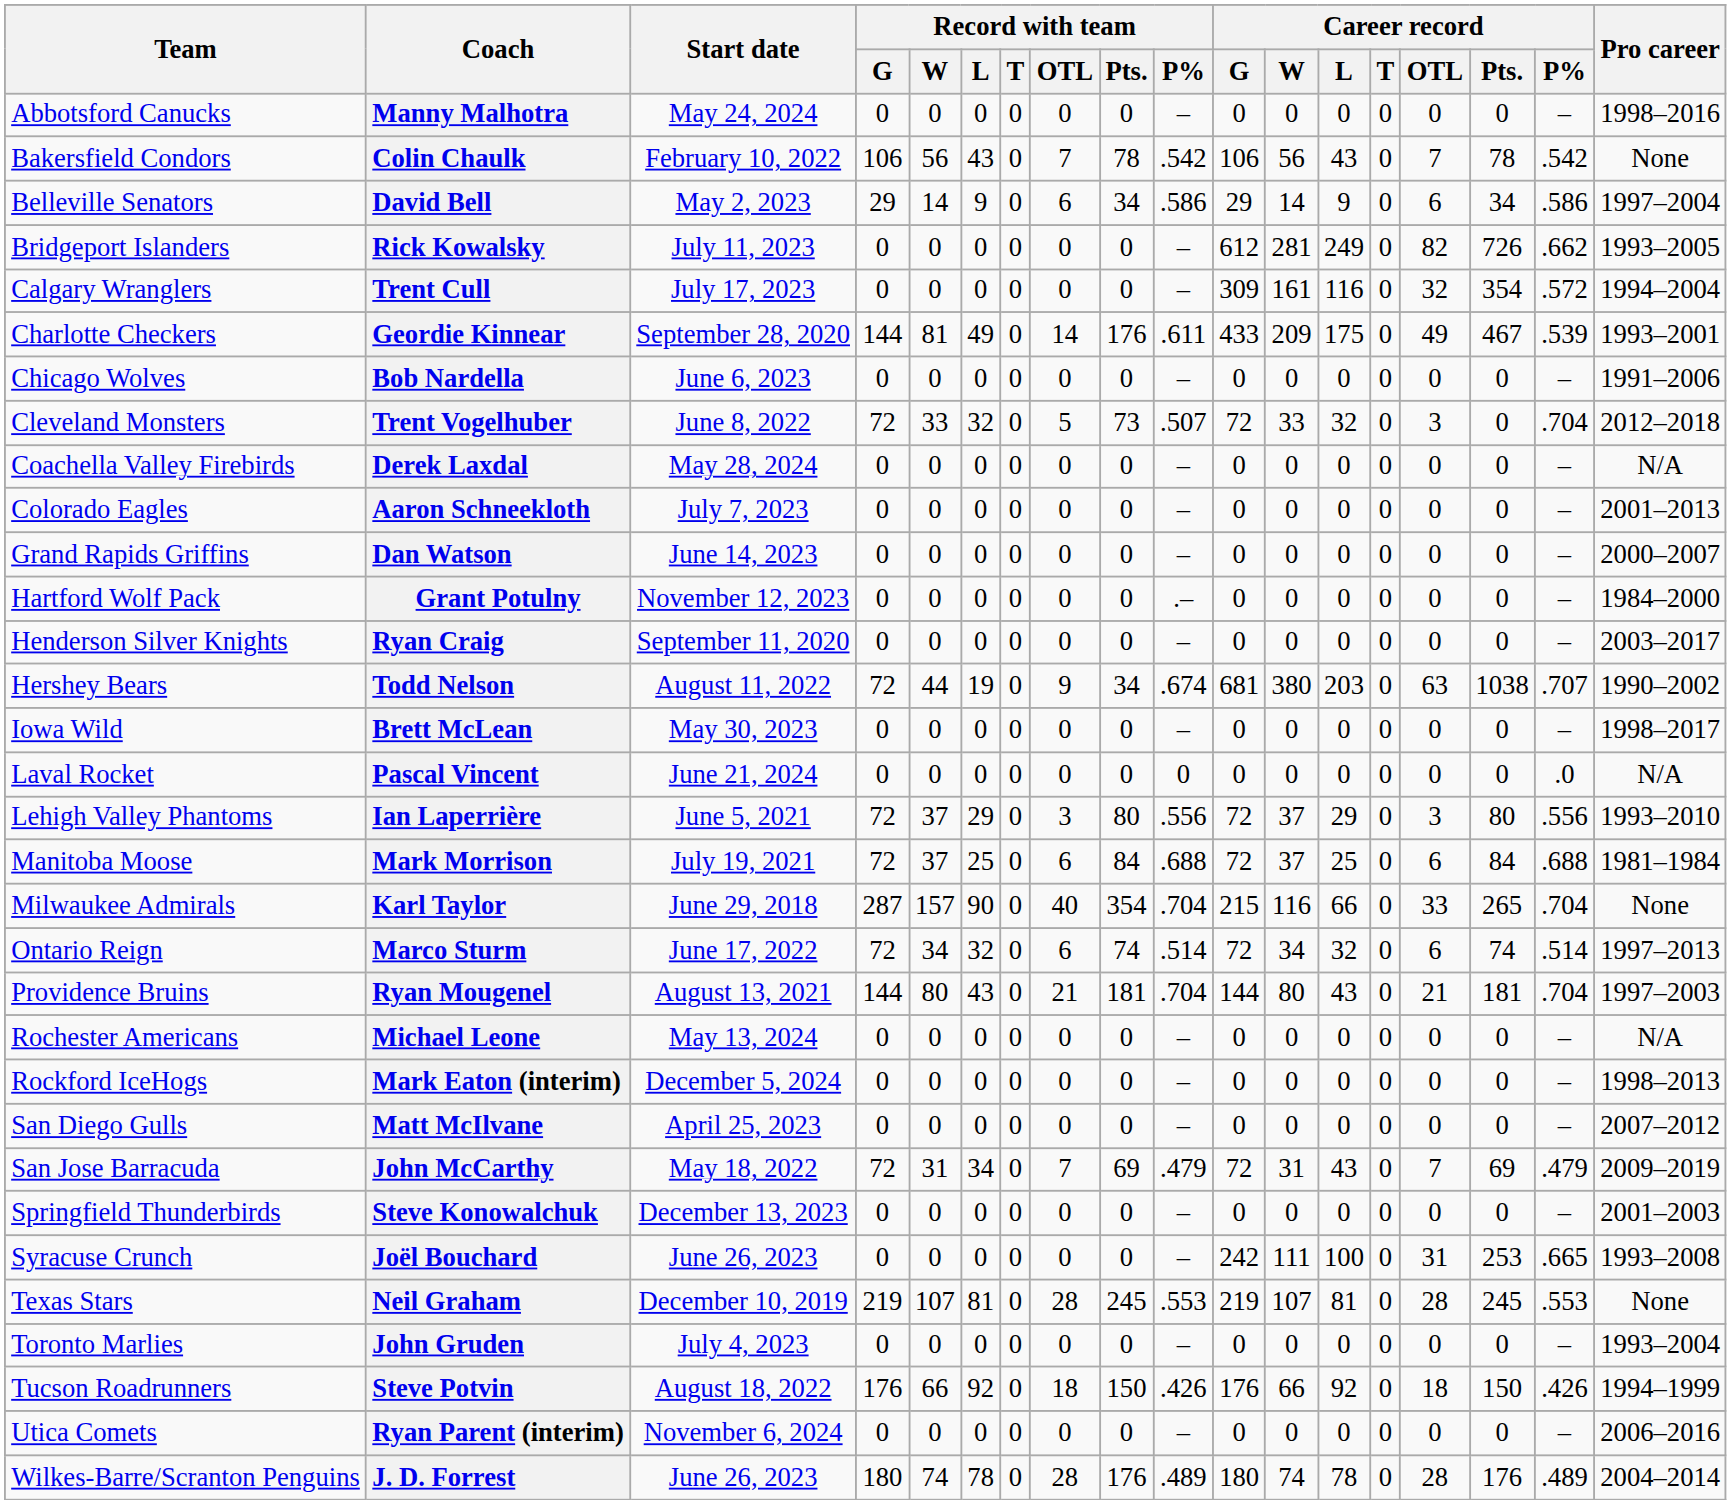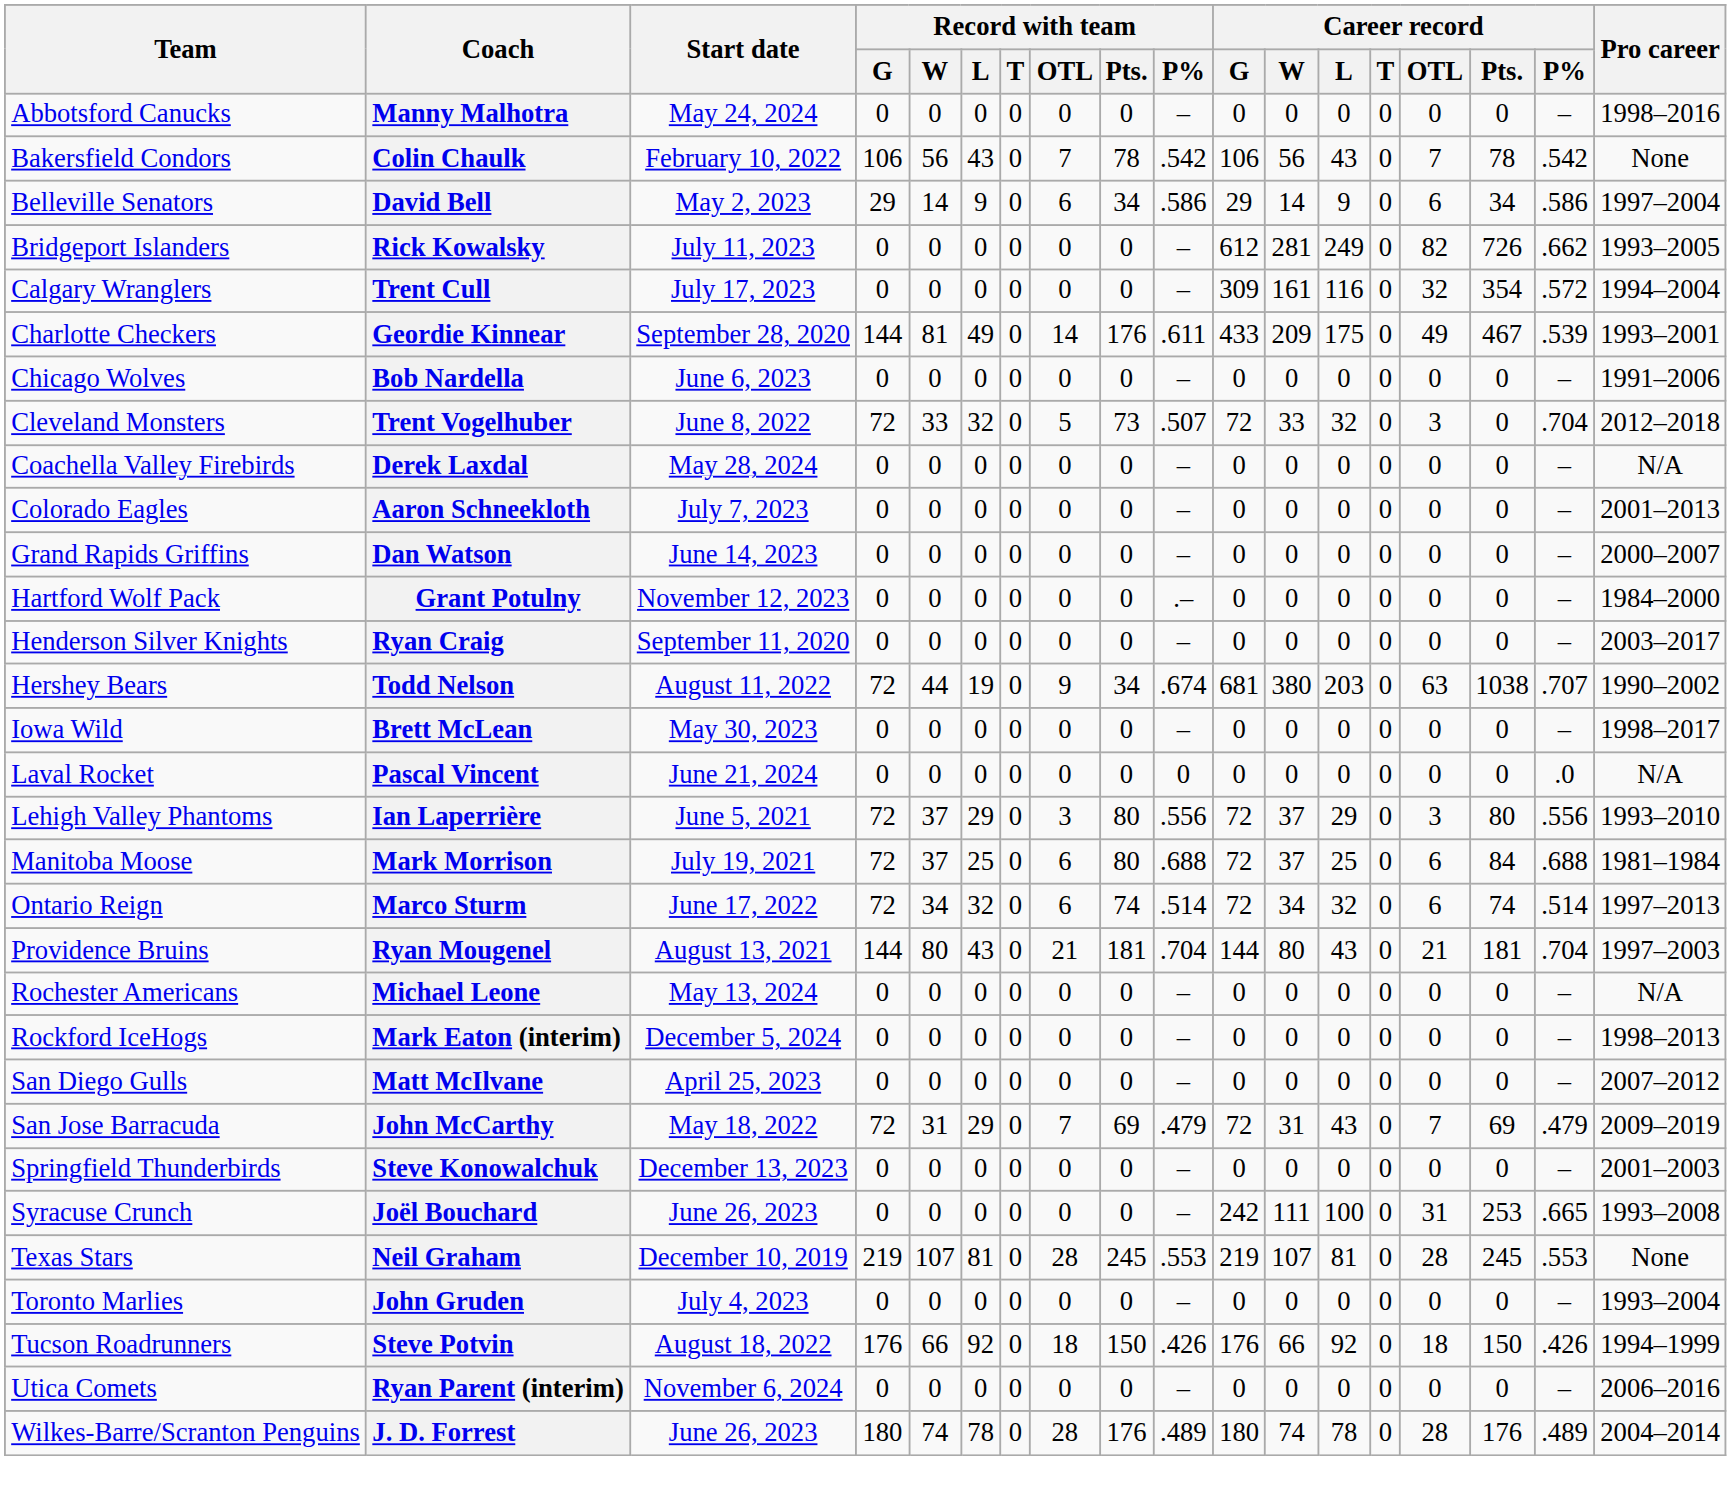 <table class="wikitable sortable" style="text-align: center; font-size:90%">
 <tr>
 <th rowspan="2" scope="col">Team</th>
 <th rowspan="2" scope="col">Coach</th>
 <th rowspan="2" scope="col">Start date</th>
 <th colspan="7" scope="col">Record with team</th>
 <th colspan="7" scope="col">Career record</th>
 <th rowspan="2" scope="col">Pro career</th>
 </tr>
 <tr>
 <th>G</th>
 <th>W</th>
 <th>L</th>
 <th>T</th>
 <th>OTL</th>
 <th>Pts.</th>
 <th>P%</th>
 <th>G</th>
 <th>W</th>
 <th>L</th>
 <th>T</th>
 <th>OTL</th>
 <th>Pts.</th>
 <th>P%</th>
 </tr>
 <tr>
 <td style="text-align:left;"><a href='#'>Abbotsford Canucks</a></td>
 <th style="text-align:left;"><a href='#'>Manny Malhotra</a></th>
 <td><a href='#'>May 24, 2024</a></td>
 <td>0</td>
 <td>0</td>
 <td>0</td>
 <td>0</td>
 <td>0</td>
 <td>0</td>
 <td>–</td>
 <td>0</td>
 <td>0</td>
 <td>0</td>
 <td>0</td>
 <td>0</td>
 <td>0</td>
 <td>–</td>
 <td>1998–2016</td>
 </tr>
 <tr>
 <td style="text-align:left;"><a href='#'>Bakersfield Condors</a></td>
 <th style="text-align:left;"><a href='#'>Colin Chaulk</a></th>
 <td><a href='#'>February 10, 2022</a></td>
 <td>106</td>
 <td>56</td>
 <td>43</td>
 <td>0</td>
 <td>7</td>
 <td>78</td>
 <td>.542</td>
 <td>106</td>
 <td>56</td>
 <td>43</td>
 <td>0</td>
 <td>7</td>
 <td>78</td>
 <td>.542</td>
 <td>None</td>
 </tr>
 <tr>
 <td style="text-align:left;"><a href='#'>Belleville Senators</a></td>
 <th style="text-align:left;"><a href='#'>David Bell</a></th>
 <td><a href='#'>May 2, 2023</a></td>
 <td>29</td>
 <td>14</td>
 <td>9</td>
 <td>0</td>
 <td>6</td>
 <td>34</td>
 <td>.586</td>
 <td>29</td>
 <td>14</td>
 <td>9</td>
 <td>0</td>
 <td>6</td>
 <td>34</td>
 <td>.586</td>
 <td>1997–2004</td>
 </tr>
 <tr>
 <td style="text-align:left;"><a href='#'>Bridgeport Islanders</a></td>
 <th style="text-align:left;"><a href='#'>Rick Kowalsky</a></th>
 <td><a href='#'>July 11, 2023</a></td>
 <td>0</td>
 <td>0</td>
 <td>0</td>
 <td>0</td>
 <td>0</td>
 <td>0</td>
 <td>–</td>
 <td>612</td>
 <td>281</td>
 <td>249</td>
 <td>0</td>
 <td>82</td>
 <td>726</td>
 <td>.662</td>
 <td>1993–2005</td>
 </tr>
 <tr>
 <td style="text-align:left;"><a href='#'>Calgary Wranglers</a></td>
 <th style="text-align:left;"><a href='#'>Trent Cull</a></th>
 <td><a href='#'>July 17, 2023</a></td>
 <td>0</td>
 <td>0</td>
 <td>0</td>
 <td>0</td>
 <td>0</td>
 <td>0</td>
 <td>–</td>
 <td>309</td>
 <td>161</td>
 <td>116</td>
 <td>0</td>
 <td>32</td>
 <td>354</td>
 <td>.572</td>
 <td>1994–2004</td>
 </tr>
 <tr>
 <td style="text-align:left;"><a href='#'>Charlotte Checkers</a></td>
 <th style="text-align:left;"><a href='#'>Geordie Kinnear</a></th>
 <td><a href='#'>September 28, 2020</a></td>
 <td>144</td>
 <td>81</td>
 <td>49</td>
 <td>0</td>
 <td>14</td>
 <td>176</td>
 <td>.611</td>
 <td>433</td>
 <td>209</td>
 <td>175</td>
 <td>0</td>
 <td>49</td>
 <td>467</td>
 <td>.539</td>
 <td>1993–2001</td>
 </tr>
 <tr>
 <td style="text-align:left;"><a href='#'>Chicago Wolves</a></td>
 <th style="text-align:left;"><a href='#'>Bob Nardella</a></th>
 <td><a href='#'>June 6, 2023</a></td>
 <td>0</td>
 <td>0</td>
 <td>0</td>
 <td>0</td>
 <td>0</td>
 <td>0</td>
 <td>–</td>
 <td>0</td>
 <td>0</td>
 <td>0</td>
 <td>0</td>
 <td>0</td>
 <td>0</td>
 <td>–</td>
 <td>1991–2006</td>
 </tr>
 <tr>
 <td style="text-align:left;"><a href='#'>Cleveland Monsters</a></td>
 <th style="text-align:left;"><a href='#'>Trent Vogelhuber</a></th>
 <td><a href='#'>June 8, 2022</a></td>
 <td>72</td>
 <td>33</td>
 <td>32</td>
 <td>0</td>
 <td>5</td>
 <td>73</td>
 <td>.507</td>
 <td>72</td>
 <td>33</td>
 <td>32</td>
 <td>0</td>
 <td>3</td>
 <td>0</td>
 <td>.704</td>
 <td>2012–2018</td>
 </tr>
 <tr>
 <td style="text-align:left;"><a href='#'>Coachella Valley Firebirds</a></td>
 <th style="text-align:left;"><a href='#'>Derek Laxdal</a></th>
 <td><a href='#'>May 28, 2024</a></td>
 <td>0</td>
 <td>0</td>
 <td>0</td>
 <td>0</td>
 <td>0</td>
 <td>0</td>
 <td>–</td>
 <td>0</td>
 <td>0</td>
 <td>0</td>
 <td>0</td>
 <td>0</td>
 <td>0</td>
 <td>–</td>
 <td>N/A</td>
 </tr>
 <tr>
 <td style="text-align:left;"><a href='#'>Colorado Eagles</a></td>
 <th style="text-align:left;"><a href='#'>Aaron Schneekloth</a></th>
 <td><a href='#'>July 7, 2023</a></td>
 <td>0</td>
 <td>0</td>
 <td>0</td>
 <td>0</td>
 <td>0</td>
 <td>0</td>
 <td>–</td>
 <td>0</td>
 <td>0</td>
 <td>0</td>
 <td>0</td>
 <td>0</td>
 <td>0</td>
 <td>–</td>
 <td>2001–2013</td>
 </tr>
 <tr>
 <td style="text-align:left;"><a href='#'>Grand Rapids Griffins</a></td>
 <th style="text-align:left;"><a href='#'>Dan Watson</a></th>
 <td><a href='#'>June 14, 2023</a></td>
 <td>0</td>
 <td>0</td>
 <td>0</td>
 <td>0</td>
 <td>0</td>
 <td>0</td>
 <td>–</td>
 <td>0</td>
 <td>0</td>
 <td>0</td>
 <td>0</td>
 <td>0</td>
 <td>0</td>
 <td>–</td>
 <td>2000–2007</td>
 </tr>
 <tr>
 <td style="text-align:left;"><a href='#'>Hartford Wolf Pack</a></td>
 <th><a href='#'>Grant Potulny</a></th>
 <td><a href='#'>November 12, 2023</a></td>
 <td>0</td>
 <td>0</td>
 <td>0</td>
 <td>0</td>
 <td>0</td>
 <td>0</td>
 <td>.–</td>
 <td>0</td>
 <td>0</td>
 <td>0</td>
 <td>0</td>
 <td>0</td>
 <td>0</td>
 <td>–</td>
 <td>1984–2000</td>
 </tr>
 <tr>
 <td style="text-align:left;"><a href='#'>Henderson Silver Knights</a></td>
 <th style="text-align:left;"><a href='#'>Ryan Craig</a></th>
 <td><a href='#'>September 11, 2020</a></td>
 <td>0</td>
 <td>0</td>
 <td>0</td>
 <td>0</td>
 <td>0</td>
 <td>0</td>
 <td>–</td>
 <td>0</td>
 <td>0</td>
 <td>0</td>
 <td>0</td>
 <td>0</td>
 <td>0</td>
 <td>–</td>
 <td>2003–2017</td>
 </tr>
 <tr>
 <td style="text-align:left;"><a href='#'>Hershey Bears</a></td>
 <th style="text-align:left;"><a href='#'>Todd Nelson</a></th>
 <td><a href='#'>August 11, 2022</a></td>
 <td>72</td>
 <td>44</td>
 <td>19</td>
 <td>0</td>
 <td>9</td>
 <td>34</td>
 <td>.674</td>
 <td>681</td>
 <td>380</td>
 <td>203</td>
 <td>0</td>
 <td>63</td>
 <td>1038</td>
 <td>.707</td>
 <td>1990–2002</td>
 </tr>
 <tr>
 <td style="text-align:left;"><a href='#'>Iowa Wild</a></td>
 <th style="text-align:left;"><a href='#'>Brett McLean</a></th>
 <td><a href='#'>May 30, 2023</a></td>
 <td>0</td>
 <td>0</td>
 <td>0</td>
 <td>0</td>
 <td>0</td>
 <td>0</td>
 <td>–</td>
 <td>0</td>
 <td>0</td>
 <td>0</td>
 <td>0</td>
 <td>0</td>
 <td>0</td>
 <td>–</td>
 <td>1998–2017</td>
 </tr>
 <tr>
 <td style="text-align:left;"><a href='#'>Laval Rocket</a></td>
 <th style="text-align:left;"><a href='#'>Pascal Vincent</a></th>
 <td><a href='#'>June 21, 2024</a></td>
 <td>0</td>
 <td>0</td>
 <td>0</td>
 <td>0</td>
 <td>0</td>
 <td>0</td>
 <td>0</td>
 <td>0</td>
 <td>0</td>
 <td>0</td>
 <td>0</td>
 <td>0</td>
 <td>0</td>
 <td>.0</td>
 <td>N/A</td>
 </tr>
 <tr>
 <td style="text-align:left;"><a href='#'>Lehigh Valley Phantoms</a></td>
 <th style="text-align:left;"><a href='#'>Ian Laperrière</a></th>
 <td><a href='#'>June 5, 2021</a></td>
 <td>72</td>
 <td>37</td>
 <td>29</td>
 <td>0</td>
 <td>3</td>
 <td>80</td>
 <td>.556</td>
 <td>72</td>
 <td>37</td>
 <td>29</td>
 <td>0</td>
 <td>3</td>
 <td>80</td>
 <td>.556</td>
 <td>1993–2010</td>
 </tr>
 <tr>
 <td style="text-align:left;"><a href='#'>Manitoba Moose</a></td>
 <th style="text-align:left;"><a href='#'>Mark Morrison</a></th>
 <td><a href='#'>July 19, 2021</a></td>
 <td>72</td>
 <td>37</td>
 <td>25</td>
 <td>0</td>
 <td>6</td>
-<td>84</td>
+<td>80</td>
 <td>.688</td>
 <td>72</td>
 <td>37</td>
 <td>25</td>
 <td>0</td>
 <td>6</td>
 <td>84</td>
 <td>.688</td>
 <td>1981–1984</td>
-</tr>
-<tr>
-<td style="text-align:left;"><a href='#'>Milwaukee Admirals</a></td>
-<th style="text-align:left;"><a href='#'>Karl Taylor</a></th>
-<td><a href='#'>June 29, 2018</a></td>
-<td>287</td>
-<td>157</td>
-<td>90</td>
-<td>0</td>
-<td>40</td>
-<td>354</td>
-<td>.704</td>
-<td>215</td>
-<td>116</td>
-<td>66</td>
-<td>0</td>
-<td>33</td>
-<td>265</td>
-<td>.704</td>
-<td>None</td>
 </tr>
 <tr>
 <td style="text-align:left;"><a href='#'>Ontario Reign</a></td>
 <th style="text-align:left;"><a href='#'>Marco Sturm</a></th>
 <td><a href='#'>June 17, 2022</a></td>
 <td>72</td>
 <td>34</td>
 <td>32</td>
 <td>0</td>
 <td>6</td>
 <td>74</td>
 <td>.514</td>
 <td>72</td>
 <td>34</td>
 <td>32</td>
 <td>0</td>
 <td>6</td>
 <td>74</td>
 <td>.514</td>
 <td>1997–2013</td>
 </tr>
 <tr>
 <td style="text-align:left;"><a href='#'>Providence Bruins</a></td>
 <th style="text-align:left;"><a href='#'>Ryan Mougenel</a></th>
 <td><a href='#'>August 13, 2021</a></td>
 <td>144</td>
 <td>80</td>
 <td>43</td>
 <td>0</td>
 <td>21</td>
 <td>181</td>
 <td>.704</td>
 <td>144</td>
 <td>80</td>
 <td>43</td>
 <td>0</td>
 <td>21</td>
 <td>181</td>
 <td>.704</td>
 <td>1997–2003</td>
 </tr>
 <tr>
 <td style="text-align:left;"><a href='#'>Rochester Americans</a></td>
 <th style="text-align:left;"><strong><a href='#'>Michael Leone</a></strong></th>
 <td><a href='#'>May 13, 2024</a></td>
 <td>0</td>
 <td>0</td>
 <td>0</td>
 <td>0</td>
 <td>0</td>
 <td>0</td>
 <td>–</td>
 <td>0</td>
 <td>0</td>
 <td>0</td>
 <td>0</td>
 <td>0</td>
 <td>0</td>
 <td>–</td>
 <td>N/A</td>
 </tr>
 <tr>
 <td style="text-align:left;"><a href='#'>Rockford IceHogs</a></td>
 <th style="text-align:left;"><a href='#'>Mark Eaton</a> (interim)</th>
 <td><a href='#'>December 5, 2024</a></td>
 <td>0</td>
 <td>0</td>
 <td>0</td>
 <td>0</td>
 <td>0</td>
 <td>0</td>
 <td>–</td>
 <td>0</td>
 <td>0</td>
 <td>0</td>
 <td>0</td>
 <td>0</td>
 <td>0</td>
 <td>–</td>
 <td>1998–2013</td>
 </tr>
 <tr>
 <td style="text-align:left;"><a href='#'>San Diego Gulls</a></td>
 <th style="text-align:left;"><a href='#'>Matt McIlvane</a></th>
 <td><a href='#'>April 25, 2023</a></td>
 <td>0</td>
 <td>0</td>
 <td>0</td>
 <td>0</td>
 <td>0</td>
 <td>0</td>
 <td>–</td>
 <td>0</td>
 <td>0</td>
 <td>0</td>
 <td>0</td>
 <td>0</td>
 <td>0</td>
 <td>–</td>
 <td>2007–2012</td>
 </tr>
 <tr>
 <td style="text-align:left;"><a href='#'>San Jose Barracuda</a></td>
 <th style="text-align:left;"><a href='#'>John McCarthy</a></th>
 <td><a href='#'>May 18, 2022</a></td>
 <td>72</td>
 <td>31</td>
-<td>34</td>
+<td>29</td>
 <td>0</td>
 <td>7</td>
 <td>69</td>
 <td>.479</td>
 <td>72</td>
 <td>31</td>
 <td>43</td>
 <td>0</td>
 <td>7</td>
 <td>69</td>
 <td>.479</td>
 <td>2009–2019</td>
 </tr>
 <tr>
 <td style="text-align:left;"><a href='#'>Springfield Thunderbirds</a></td>
 <th style="text-align:left;"><a href='#'>Steve Konowalchuk</a></th>
 <td><a href='#'>December 13, 2023</a></td>
 <td>0</td>
 <td>0</td>
 <td>0</td>
 <td>0</td>
 <td>0</td>
 <td>0</td>
 <td>–</td>
 <td>0</td>
 <td>0</td>
 <td>0</td>
 <td>0</td>
 <td>0</td>
 <td>0</td>
 <td>–</td>
 <td>2001–2003</td>
 </tr>
 <tr>
 <td style="text-align:left;"><a href='#'>Syracuse Crunch</a></td>
 <th style="text-align:left;"><a href='#'>Joël Bouchard</a></th>
 <td><a href='#'>June 26, 2023</a></td>
 <td>0</td>
 <td>0</td>
 <td>0</td>
 <td>0</td>
 <td>0</td>
 <td>0</td>
 <td>–</td>
 <td>242</td>
 <td>111</td>
 <td>100</td>
 <td>0</td>
 <td>31</td>
 <td>253</td>
 <td>.665</td>
 <td>1993–2008</td>
 </tr>
 <tr>
 <td style="text-align:left;"><a href='#'>Texas Stars</a></td>
 <th style="text-align:left;"><a href='#'>Neil Graham</a></th>
 <td><a href='#'>December 10, 2019</a></td>
 <td>219</td>
 <td>107</td>
 <td>81</td>
 <td>0</td>
 <td>28</td>
 <td>245</td>
 <td>.553</td>
 <td>219</td>
 <td>107</td>
 <td>81</td>
 <td>0</td>
 <td>28</td>
 <td>245</td>
 <td>.553</td>
 <td>None</td>
 </tr>
 <tr>
 <td style="text-align:left;"><a href='#'>Toronto Marlies</a></td>
 <th style="text-align:left;"><a href='#'>John Gruden</a></th>
 <td><a href='#'>July 4, 2023</a></td>
 <td>0</td>
 <td>0</td>
 <td>0</td>
 <td>0</td>
 <td>0</td>
 <td>0</td>
 <td>–</td>
 <td>0</td>
 <td>0</td>
 <td>0</td>
 <td>0</td>
 <td>0</td>
 <td>0</td>
 <td>–</td>
 <td>1993–2004</td>
 </tr>
 <tr>
 <td style="text-align:left;"><a href='#'>Tucson Roadrunners</a></td>
 <th style="text-align:left;"><a href='#'>Steve Potvin</a></th>
 <td><a href='#'>August 18, 2022</a></td>
 <td>176</td>
 <td>66</td>
 <td>92</td>
 <td>0</td>
 <td>18</td>
 <td>150</td>
 <td>.426</td>
 <td>176</td>
 <td>66</td>
 <td>92</td>
 <td>0</td>
 <td>18</td>
 <td>150</td>
 <td>.426</td>
 <td>1994–1999</td>
 </tr>
 <tr>
 <td style="text-align:left;"><a href='#'>Utica Comets</a></td>
 <th style="text-align:left;"><a href='#'>Ryan Parent</a> (interim)</th>
 <td><a href='#'>November 6, 2024</a></td>
 <td>0</td>
 <td>0</td>
 <td>0</td>
 <td>0</td>
 <td>0</td>
 <td>0</td>
 <td>–</td>
 <td>0</td>
 <td>0</td>
 <td>0</td>
 <td>0</td>
 <td>0</td>
 <td>0</td>
 <td>–</td>
 <td>2006–2016</td>
 </tr>
 <tr>
 <td style="text-align:left;"><a href='#'>Wilkes-Barre/Scranton Penguins</a></td>
 <th style="text-align:left;"><a href='#'>J. D. Forrest</a></th>
 <td><a href='#'>June 26, 2023</a></td>
 <td>180</td>
 <td>74</td>
 <td>78</td>
 <td>0</td>
 <td>28</td>
 <td>176</td>
 <td>.489</td>
 <td>180</td>
 <td>74</td>
 <td>78</td>
 <td>0</td>
 <td>28</td>
 <td>176</td>
 <td>.489</td>
 <td>2004–2014</td>
 </tr>
 </table>
